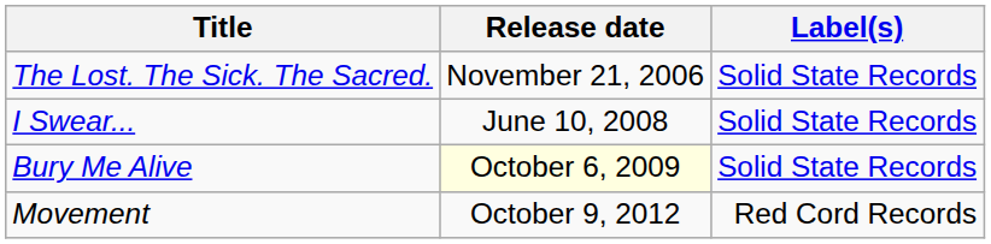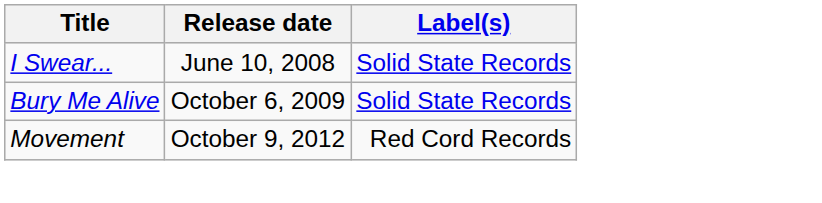 <table class="wikitable">
 <tr>
 <th>Title</th>
 <th>Release date</th>
 <th><a href='#'>Label(s)</a></th>
-</tr>
-<tr>
-<td style="text-align:left;"><em><a href='#'>The Lost. The Sick. The Sacred.</a></em></td>
-<td style="text-align:center;">November 21, 2006</td>
-<td style="text-align:right;"><a href='#'>Solid State Records</a></td>
 </tr>
 <tr>
 <td style="text-align:left;"><em><a href='#'>I Swear...</a></em></td>
 <td style="text-align:center;">June 10, 2008</td>
 <td style="text-align:right;"><a href='#'>Solid State Records</a></td>
 </tr>
 <tr>
 <td style="text-align:left;"><em><a href='#'>Bury Me Alive</a></em></td>
-<td style="background: lightyellow; text-align:center;">October 6, 2009</td>
+<td style="text-align:center;">October 6, 2009</td>
 <td style="text-align:right;"><a href='#'>Solid State Records</a></td>
 </tr>
 <tr>
 <td style="text-align:left;"><em>Movement</em></td>
 <td style="text-align:center;">October 9, 2012</td>
 <td style="text-align:right;">Red Cord Records</td>
 </tr>
 </table>
